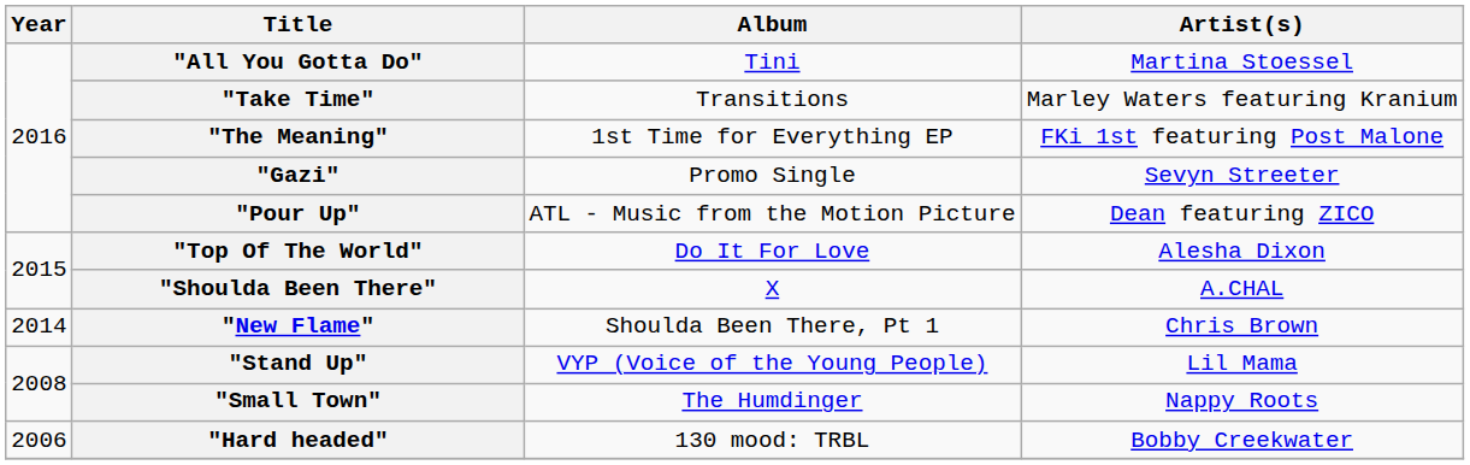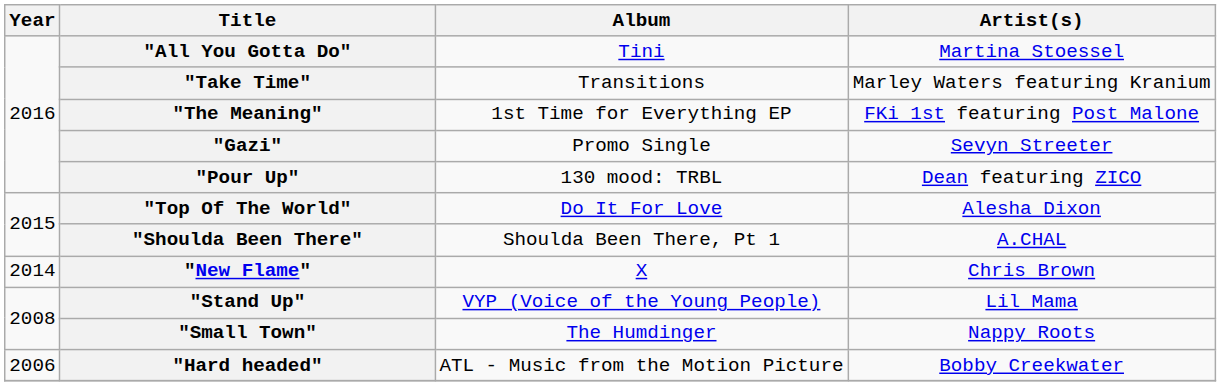 <table class="wikitable plainrowheaders" style="text-align:center;">
 <tr>
 <th scope="col">Year</th>
 <th scope="col" style="width:19em;">Title</th>
 <th scope="col">Album</th>
 <th scope="col">Artist(s)</th>
 </tr>
 <tr>
 <td rowspan="5">2016</td>
 <th scope="row">"All You Gotta Do"</th>
 <td><a href='#'>Tini</a></td>
 <td><a href='#'>Martina Stoessel</a></td>
 </tr>
 <tr>
 <th scope="row">"Take Time"</th>
 <td rowspan="1">Transitions</td>
 <td rowspan="1">Marley Waters featuring Kranium</td>
 </tr>
 <tr>
 <th scope="row">"The Meaning"</th>
 <td rowspan="1">1st Time for Everything EP</td>
 <td rowspan="1"><a href='#'>FKi 1st</a> featuring <a href='#'>Post Malone</a></td>
 </tr>
 <tr>
 <th scope="row">"Gazi"</th>
 <td rowspan="1">Promo Single</td>
 <td rowspan="1"><a href='#'>Sevyn Streeter</a></td>
 </tr>
 <tr>
 <th scope="row">"Pour Up"</th>
-<td>ATL - Music from the Motion Picture </td>
+<td rowspan="1">130 mood: TRBL</td>
 <td rowspan="1"><a href='#'>Dean</a> featuring <a href='#'>ZICO</a></td>
 </tr>
 <tr>
 <td rowspan="2">2015</td>
 <th scope="row">"Top Of The World"</th>
 <td><a href='#'>Do It For Love</a></td>
 <td><a href='#'>Alesha Dixon</a></td>
 </tr>
 <tr>
 <th scope="row">"Shoulda Been There"</th>
-<td><a href='#'>X</a></td>
+<td rowspan="1">Shoulda Been There, Pt 1</td>
 <td rowspan="1"><a href='#'>A.CHAL</a></td>
 </tr>
 <tr>
 <td rowspan="1">2014</td>
 <th scope="row">"<a href='#'>New Flame</a>"</th>
-<td rowspan="1">Shoulda Been There, Pt 1</td>
+<td><a href='#'>X</a></td>
 <td><a href='#'>Chris Brown</a></td>
 </tr>
 <tr>
 <td rowspan="2">2008</td>
 <th scope="row">"Stand Up"</th>
 <td rowspan="1"><a href='#'>VYP (Voice of the Young People)</a></td>
 <td rowspan="1"><a href='#'>Lil Mama</a></td>
 </tr>
 <tr>
 <th scope="row">"Small Town"</th>
 <td rowspan="1"><a href='#'>The Humdinger</a></td>
 <td rowspan="1"><a href='#'>Nappy Roots</a></td>
 </tr>
 <tr>
 <td rowspan="1">2006</td>
 <th scope="row">"Hard headed"</th>
-<td rowspan="1">130 mood: TRBL</td>
+<td>ATL - Music from the Motion Picture </td>
 <td><a href='#'>Bobby Creekwater</a></td>
 </tr>
 <tr>
 </tr>
 </table>
